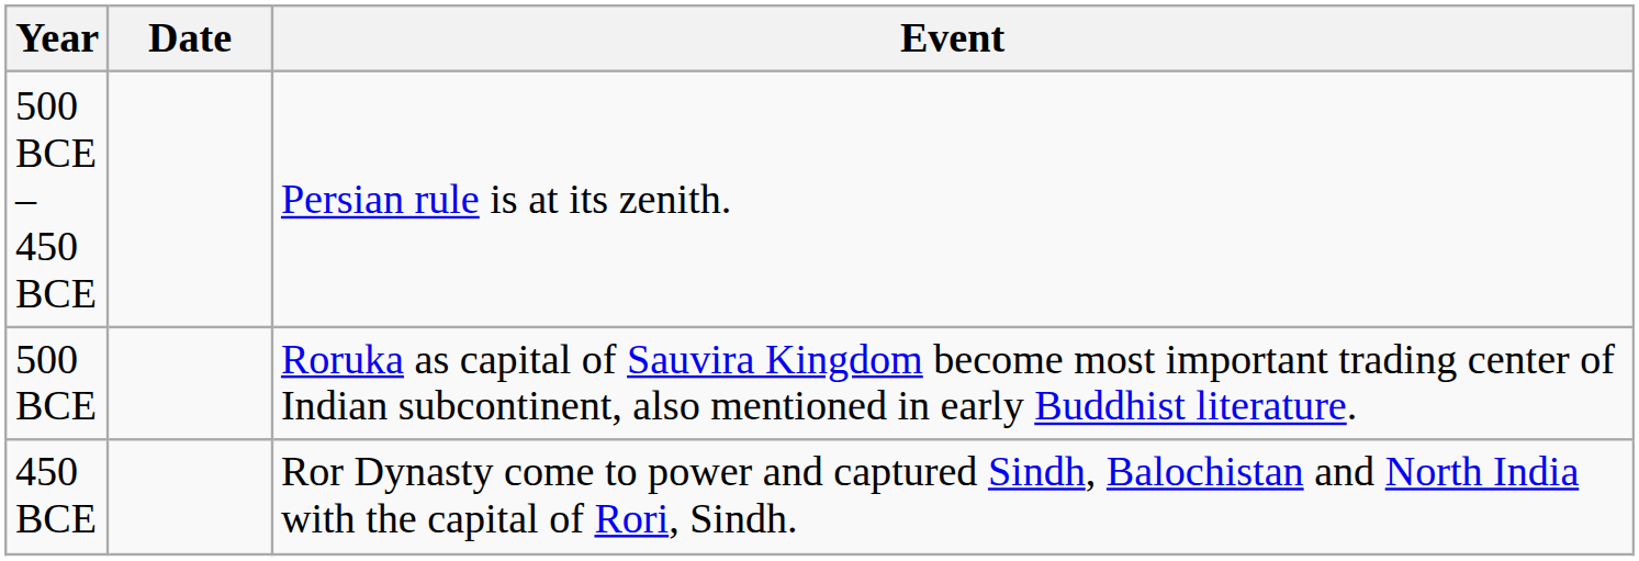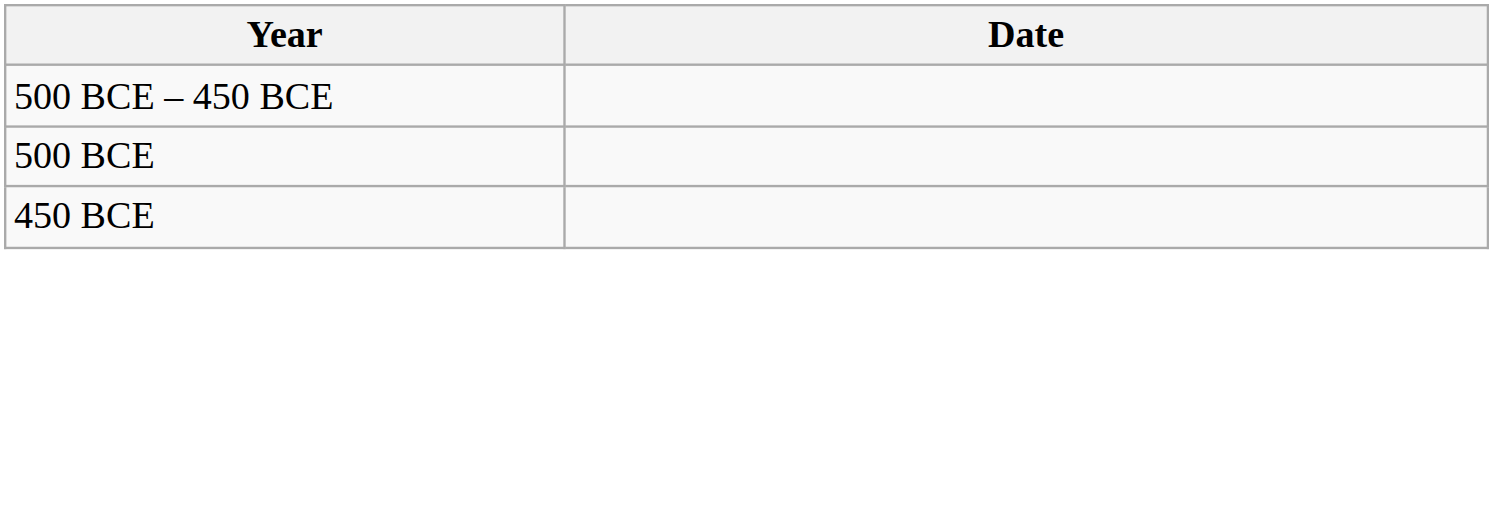 <table class="wikitable" style="width:100%">
 <tr>
 <th style="width:6%">Year</th>
 <th style="width:10%">Date</th>
-<th>Event</th>
 </tr>
 <tr>
 <td>500 BCE – 450 BCE</td>
 <td></td>
-<td><a href='#'>Persian rule</a> is at its zenith.</td>
 </tr>
 <tr>
 <td>500 BCE</td>
 <td></td>
-<td><a href='#'>Roruka</a> as capital of <a href='#'>Sauvira Kingdom</a> become most important trading center of Indian subcontinent, also mentioned in early <a href='#'>Buddhist literature</a>.</td>
 </tr>
 <tr>
 <td>450 BCE</td>
 <td></td>
-<td>Ror Dynasty come to power and captured <a href='#'>Sindh</a>, <a href='#'>Balochistan</a> and <a href='#'>North India</a> with the capital of <a href='#'>Rori</a>, Sindh.</td>
 </tr>
 </table>
